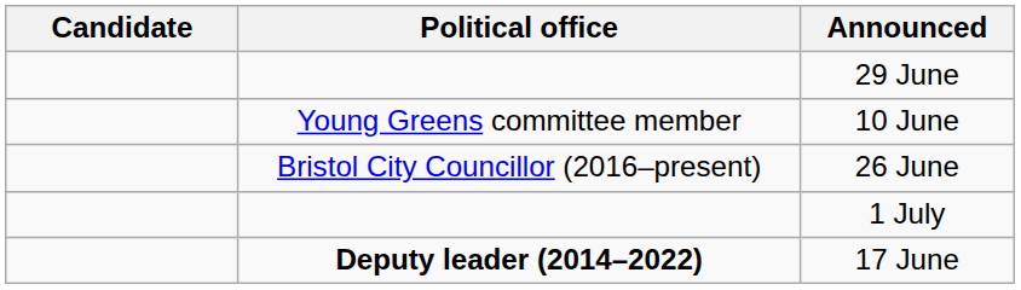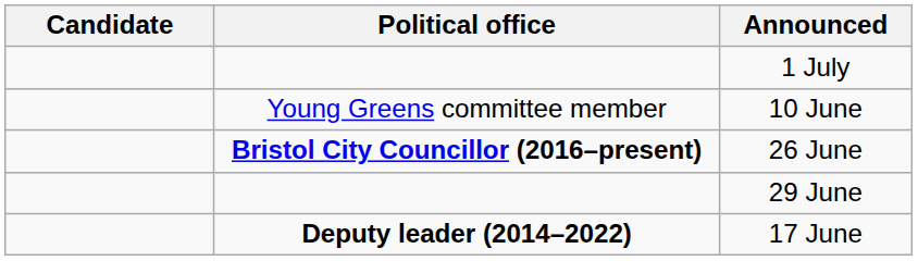 <table class="wikitable sortable" style="text-align:center">
 <tr>
 <th scope = "col" style = "width: 120px;">Candidate</th>
 <th scope = "col" style = "width: 300px;">Political office</th>
 <th scope = "col" style = "width: 110px;">Announced</th>
+</tr>
+<tr>
+<td></td>
+<td></td>
+<td>1 July</td>
+</tr>
+<tr>
+<td><br></td>
+<td><a href='#'>Young Greens</a> committee member</td>
+<td>10 June</td>
+</tr>
+<tr>
+<td><br></td>
+<td><strong><a href='#'>Bristol City Councillor</a> (2016–present)</strong></td>
+<td>26 June</td>
 </tr>
 <tr>
 <td><br></td>
 <td></td>
 <td>29 June</td>
 </tr>
 <tr>
 <td><br></td>
-<td><a href='#'>Young Greens</a> committee member</td>
-<td>10 June</td>
-</tr>
-<tr>
-<td><br></td>
-<td><a href='#'>Bristol City Councillor</a> (2016–present)</td>
-<td>26 June</td>
-</tr>
-<tr>
-<td></td>
-<td></td>
-<td>1 July</td>
-</tr>
-<tr>
-<td><br></td>
 <td><strong>Deputy leader (2014–2022)</strong></td>
 <td>17 June</td>
 </tr>
 </table>
